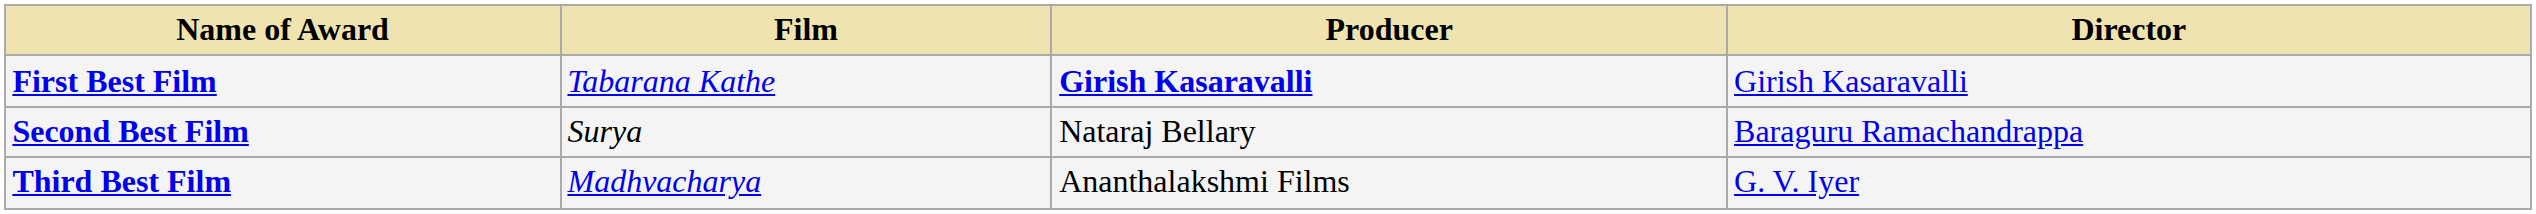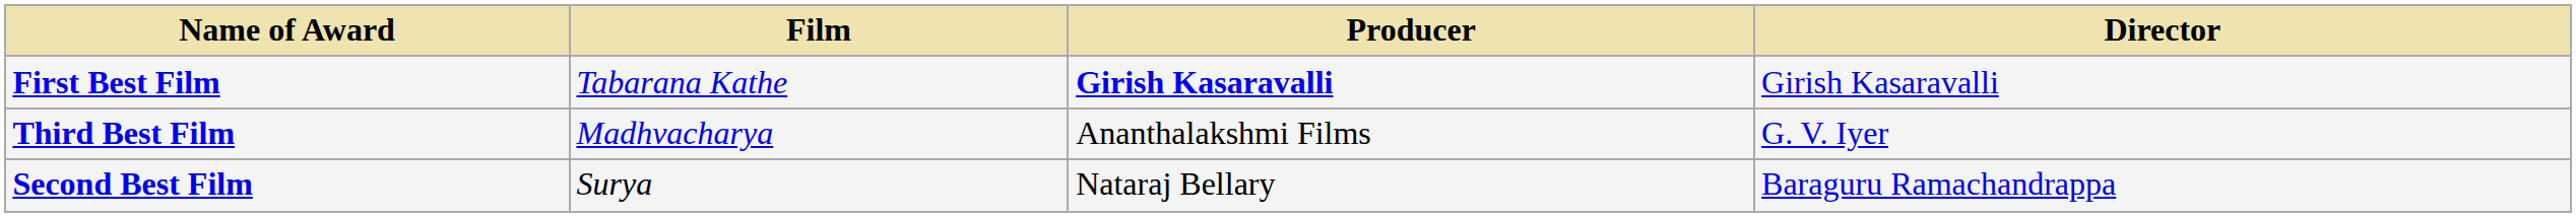 <table class="wikitable" style="width:100%;">
 <tr>
 <th style="background-color:#EFE4B0;">Name of Award</th>
 <th style="background-color:#EFE4B0;">Film</th>
 <th style="background-color:#EFE4B0;">Producer</th>
 <th style="background-color:#EFE4B0;">Director</th>
 </tr>
 <tr style="background-color:#F4F4F4">
 <td><strong><a href='#'>First Best Film</a></strong></td>
 <td><em><a href='#'>Tabarana Kathe</a></em></td>
 <td><strong><a href='#'>Girish Kasaravalli</a></strong></td>
 <td><a href='#'>Girish Kasaravalli</a></td>
 </tr>
 <tr style="background-color:#F4F4F4">
+<td><strong><a href='#'>Third Best Film</a></strong></td>
+<td><em><a href='#'>Madhvacharya</a></em></td>
+<td>Ananthalakshmi Films</td>
+<td><a href='#'>G. V. Iyer</a></td>
+</tr>
+<tr style="background-color:#F4F4F4">
 <td><strong><a href='#'>Second Best Film</a></strong></td>
 <td><em>Surya</em></td>
 <td>Nataraj Bellary</td>
 <td><a href='#'>Baraguru Ramachandrappa</a></td>
 </tr>
 <tr style="background-color:#F4F4F4">
-<td><strong><a href='#'>Third Best Film</a></strong></td>
-<td><em><a href='#'>Madhvacharya</a></em></td>
-<td>Ananthalakshmi Films</td>
-<td><a href='#'>G. V. Iyer</a></td>
-</tr>
-<tr style="background-color:#F4F4F4">
 </tr>
 </table>
